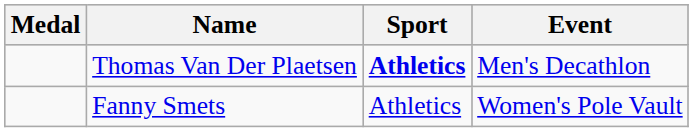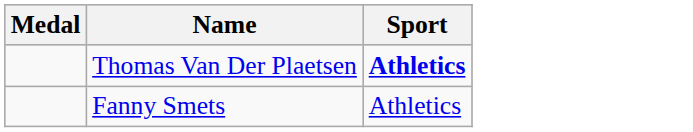 <table class="wikitable sortable" style="font-size:100%">
 <tr>
 <th>Medal</th>
 <th>Name</th>
 <th>Sport</th>
-<th>Event</th>
 </tr>
 <tr>
 <td></td>
 <td><a href='#'>Thomas Van Der Plaetsen</a></td>
 <td><strong><a href='#'>Athletics</a></strong></td>
-<td><a href='#'>Men's Decathlon</a></td>
 </tr>
 <tr>
 <td></td>
 <td><a href='#'>Fanny Smets</a></td>
 <td><a href='#'>Athletics</a></td>
-<td><a href='#'>Women's Pole Vault</a></td>
 </tr>
 </table>
